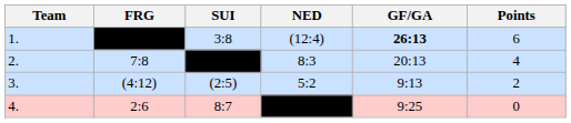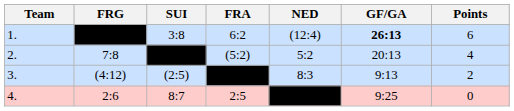 <table class="wikitable" bgcolor="#EFEFFF" width="50%">
 <tr bgcolor="#BCD2EE">
 <th>Team</th>
 <th>FRG</th>
 <th>SUI</th>
+<th>FRA</th>
 <th>NED</th>
 <th>GF/GA</th>
 <th>Points</th>
 </tr>
 <tr bgcolor="#CAE1FF" align="center">
 <td align="left">1. </td>
 <td style="background:#000000;"></td>
 <td>3:8</td>
+<td>6:2</td>
 <td>(12:4)</td>
 <td><strong>26:13</strong></td>
 <td>6</td>
 </tr>
 <tr bgcolor="#CAE1FF" align="center">
 <td align="left">2. </td>
 <td>7:8</td>
 <td style="background:#000000;"></td>
-<td>8:3</td>
+<td>(5:2)</td>
+<td>5:2</td>
 <td>20:13</td>
 <td>4</td>
 </tr>
 <tr bgcolor="#CAE1FF" align="center">
 <td align="left">3. </td>
 <td>(4:12)</td>
 <td>(2:5)</td>
-<td>5:2</td>
+<td style="background:#000000;"></td>
+<td>8:3</td>
 <td>9:13</td>
 <td>2</td>
 </tr>
 <tr bgcolor="#ffcccc" align="center">
 <td align="left">4. </td>
 <td>2:6</td>
 <td>8:7</td>
+<td>2:5</td>
 <td style="background:#000000;"></td>
 <td>9:25</td>
 <td>0</td>
 </tr>
 </table>
